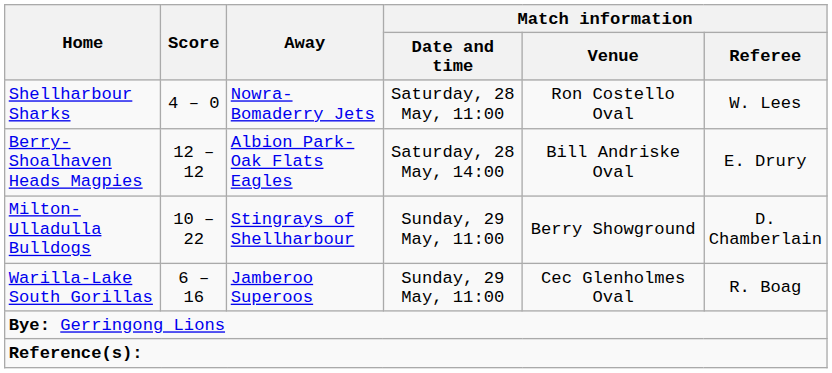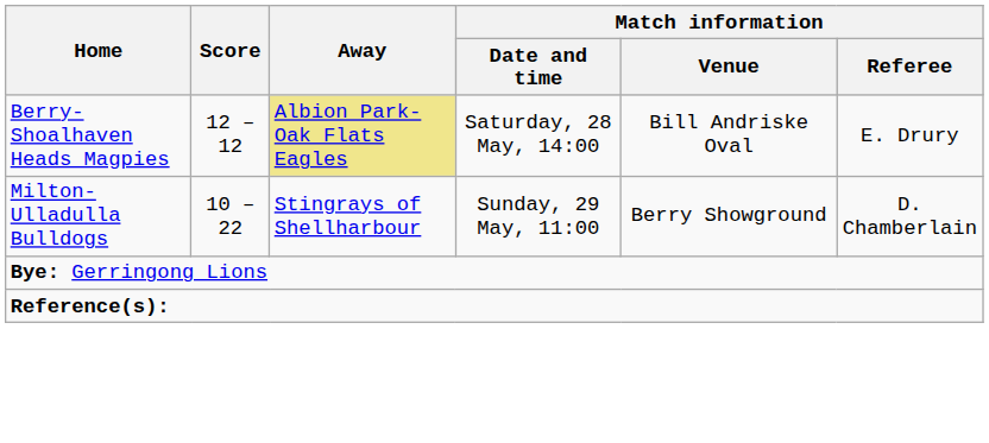 <table class="wikitable" width="100% text-align:center;">
 <tr>
 <th rowspan="2" width="19%">Home</th>
 <th rowspan="2" width="8%">Score</th>
 <th rowspan="2" width="19%">Away</th>
 <th colspan="3">Match information</th>
 </tr>
 <tr bgcolor="#CCCCCC">
 <th width="17%">Date and time</th>
 <th width="22%">Venue</th>
 <th>Referee</th>
 </tr>
 <tr>
-<td> <a href='#'>Shellharbour Sharks</a></td>
-<td style="text-align:center;">4 – 0</td>
-<td> <a href='#'>Nowra-Bomaderry Jets</a></td>
-<td style="text-align:center;">Saturday, 28 May, 11:00</td>
-<td style="text-align:center;">Ron Costello Oval</td>
-<td style="text-align:center;">W. Lees</td>
-</tr>
-<tr>
 <td> <a href='#'>Berry-Shoalhaven Heads Magpies</a></td>
 <td style="text-align:center;">12 – 12</td>
-<td> <a href='#'>Albion Park-Oak Flats Eagles</a></td>
+<td style="background: khaki;"> <a href='#'>Albion Park-Oak Flats Eagles</a></td>
 <td style="text-align:center;">Saturday, 28 May, 14:00</td>
 <td style="text-align:center;">Bill Andriske Oval</td>
 <td style="text-align:center;">E. Drury</td>
 </tr>
 <tr>
 <td> <a href='#'>Milton-Ulladulla Bulldogs</a></td>
 <td style="text-align:center;">10 – 22</td>
 <td> <a href='#'>Stingrays of Shellharbour</a></td>
 <td style="text-align:center;">Sunday, 29 May, 11:00</td>
 <td style="text-align:center;">Berry Showground</td>
 <td style="text-align:center;">D. Chamberlain</td>
 </tr>
 <tr>
-<td> <a href='#'>Warilla-Lake South Gorillas</a></td>
-<td style="text-align:center;">6 – 16</td>
-<td> <a href='#'>Jamberoo Superoos</a></td>
-<td style="text-align:center;">Sunday, 29 May, 11:00</td>
-<td style="text-align:center;">Cec Glenholmes Oval</td>
-<td style="text-align:center;">R. Boag</td>
-</tr>
-<tr>
 <td colspan="6" align="centre"><strong>Bye:</strong>  <a href='#'>Gerringong Lions</a></td>
 </tr>
 <tr>
 <td colspan="6"><strong>Reference(s):</strong> </td>
 </tr>
 </table>
